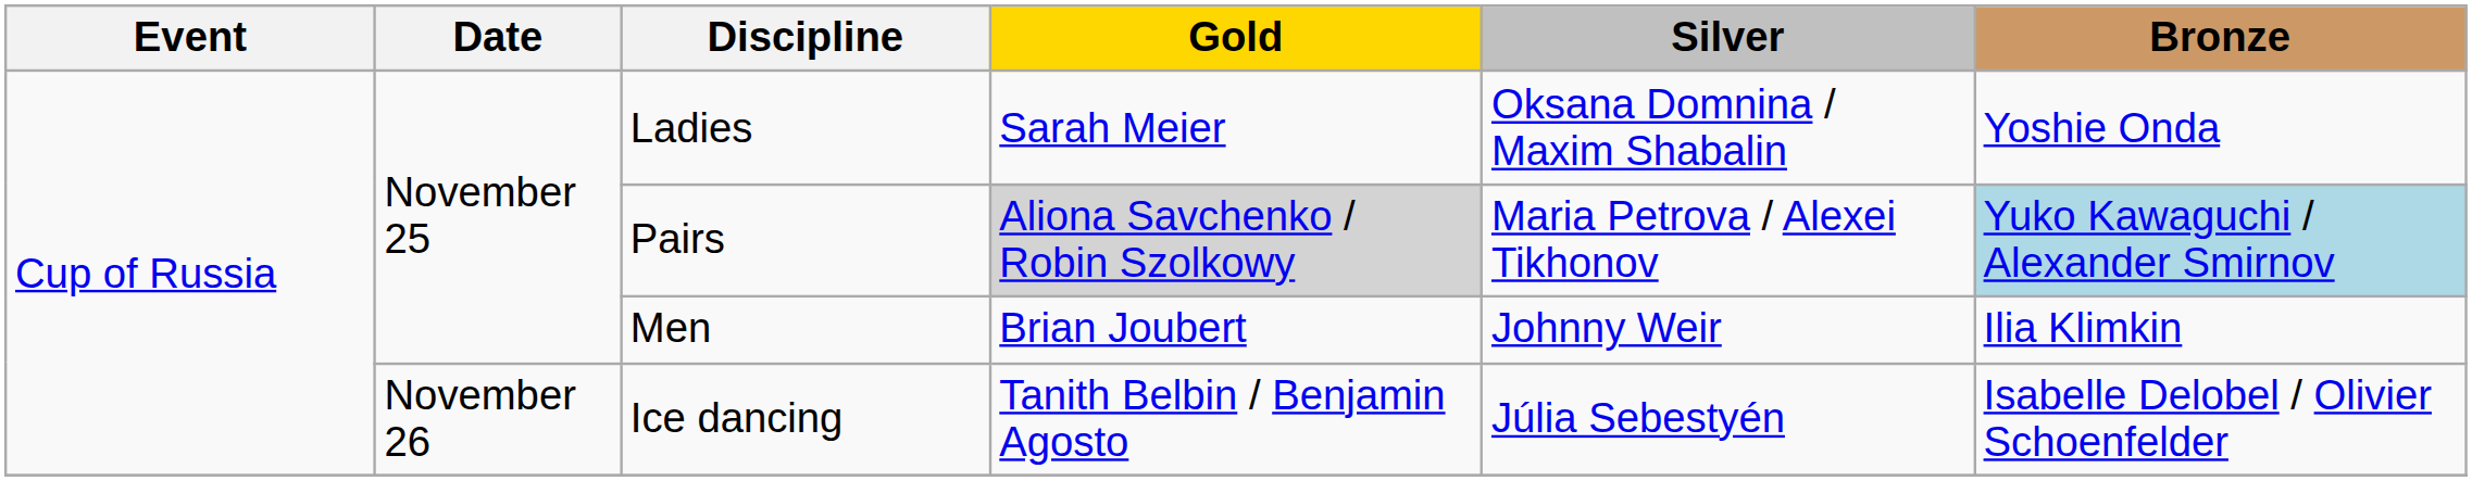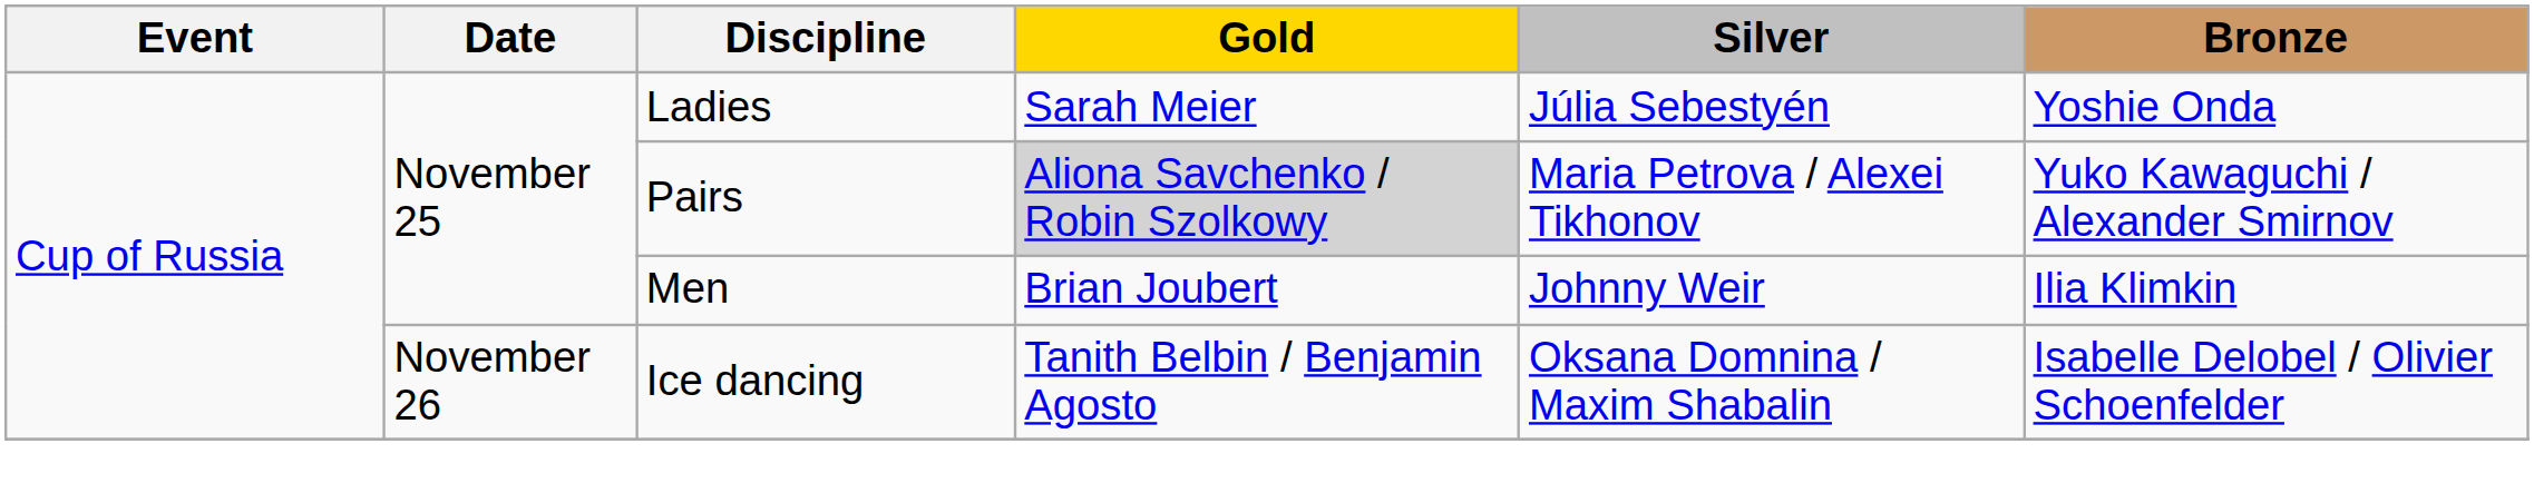 <table class="wikitable" width="75%">
 <tr>
 <th width="15%">Event</th>
 <th width="10%">Date</th>
 <th width="15%">Discipline</th>
 <td width = "20%" align="center" bgcolor="gold"><strong>Gold</strong></td>
 <td width = "20%" align="center" bgcolor="silver"><strong>Silver</strong></td>
 <td width = "20%" align="center" bgcolor="cc9966"><strong>Bronze</strong></td>
 </tr>
 <tr>
 <td rowspan = 4> <a href='#'>Cup of Russia</a></td>
 <td rowspan = 3>November 25</td>
 <td>Ladies</td>
 <td> <a href='#'>Sarah Meier</a></td>
-<td> <a href='#'>Oksana Domnina</a> / <a href='#'>Maxim Shabalin</a></td>
+<td> <a href='#'>Júlia Sebestyén</a></td>
 <td> <a href='#'>Yoshie Onda</a></td>
 </tr>
 <tr>
 <td>Pairs</td>
 <td style="background: lightgrey;"> <a href='#'>Aliona Savchenko</a> / <a href='#'>Robin Szolkowy</a></td>
 <td> <a href='#'>Maria Petrova</a> / <a href='#'>Alexei Tikhonov</a></td>
-<td style="background: lightblue;"> <a href='#'>Yuko Kawaguchi</a> / <a href='#'>Alexander Smirnov</a></td>
+<td> <a href='#'>Yuko Kawaguchi</a> / <a href='#'>Alexander Smirnov</a></td>
 </tr>
 <tr>
 <td>Men</td>
 <td> <a href='#'>Brian Joubert</a></td>
 <td> <a href='#'>Johnny Weir</a></td>
 <td> <a href='#'>Ilia Klimkin</a></td>
 </tr>
 <tr>
 <td>November 26</td>
 <td>Ice dancing</td>
 <td> <a href='#'>Tanith Belbin</a> / <a href='#'>Benjamin Agosto</a></td>
-<td> <a href='#'>Júlia Sebestyén</a></td>
+<td> <a href='#'>Oksana Domnina</a> / <a href='#'>Maxim Shabalin</a></td>
 <td> <a href='#'>Isabelle Delobel</a> / <a href='#'>Olivier Schoenfelder</a></td>
 </tr>
 <tr>
 </tr>
 </table>
